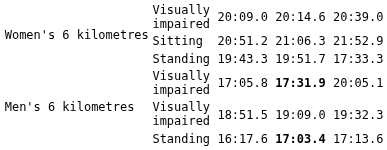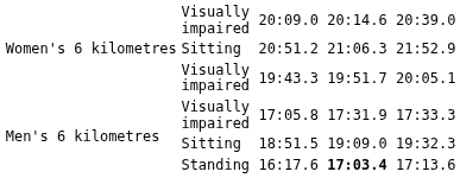 <table>
 <tr>
 <td rowspan="3">Women's 6 kilometres<br></td>
 <td>Visually<br>impaired</td>
 <td></td>
 <td>20:09.0</td>
 <td></td>
 <td>20:14.6</td>
 <td></td>
 <td>20:39.0</td>
 </tr>
 <tr>
 <td>Sitting</td>
 <td></td>
 <td>20:51.2</td>
 <td></td>
 <td>21:06.3</td>
 <td></td>
 <td>21:52.9</td>
 </tr>
 <tr>
-<td>Standing</td>
+<td>Visually<br>impaired</td>
 <td></td>
 <td>19:43.3</td>
 <td></td>
 <td>19:51.7</td>
 <td></td>
-<td>17:33.3</td>
+<td>20:05.1</td>
 </tr>
 <tr>
 <td rowspan="3">Men's 6 kilometres<br></td>
 <td>Visually<br>impaired</td>
 <td></td>
 <td>17:05.8</td>
 <td></td>
-<td><strong>17:31.9</strong></td>
+<td>17:31.9</td>
 <td></td>
-<td>20:05.1</td>
+<td>17:33.3</td>
 </tr>
 <tr>
-<td>Visually<br>impaired</td>
+<td>Sitting</td>
 <td></td>
 <td>18:51.5</td>
 <td></td>
 <td>19:09.0</td>
 <td></td>
 <td>19:32.3</td>
 </tr>
 <tr>
 <td>Standing</td>
 <td></td>
 <td>16:17.6</td>
 <td></td>
 <td><strong>17:03.4</strong></td>
 <td></td>
 <td>17:13.6</td>
 </tr>
 </table>
